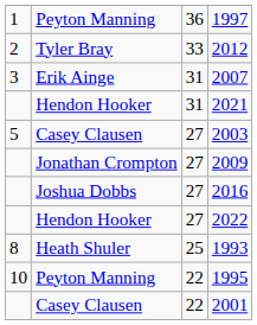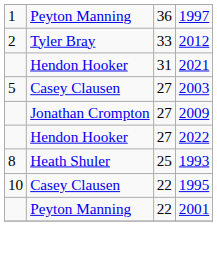 <table class="wikitable">
 <tr>
 </tr>
 <tr>
 <td>1</td>
 <td><a href='#'>Peyton Manning</a></td>
 <td>36</td>
 <td><a href='#'>1997</a></td>
 </tr>
 <tr>
 <td>2</td>
 <td><a href='#'>Tyler Bray</a></td>
 <td>33</td>
 <td><a href='#'>2012</a></td>
-</tr>
-<tr>
-<td>3</td>
-<td><a href='#'>Erik Ainge</a></td>
-<td>31</td>
-<td><a href='#'>2007</a></td>
 </tr>
 <tr>
 <td></td>
 <td><a href='#'>Hendon Hooker</a></td>
 <td>31</td>
 <td><a href='#'>2021</a></td>
 </tr>
 <tr>
 <td>5</td>
 <td><a href='#'>Casey Clausen</a></td>
 <td>27</td>
 <td><a href='#'>2003</a></td>
 </tr>
 <tr>
 <td></td>
 <td><a href='#'>Jonathan Crompton</a></td>
 <td>27</td>
 <td><a href='#'>2009</a></td>
 </tr>
 <tr>
 <td></td>
-<td><a href='#'>Joshua Dobbs</a></td>
-<td>27</td>
-<td><a href='#'>2016</a></td>
-</tr>
-<tr>
-<td></td>
 <td><a href='#'>Hendon Hooker</a></td>
 <td>27</td>
 <td><a href='#'>2022</a></td>
 </tr>
 <tr>
 <td>8</td>
 <td><a href='#'>Heath Shuler</a></td>
 <td>25</td>
 <td><a href='#'>1993</a></td>
 </tr>
 <tr>
 <td>10</td>
-<td><a href='#'>Peyton Manning</a></td>
+<td><a href='#'>Casey Clausen</a></td>
 <td>22</td>
 <td><a href='#'>1995</a></td>
 </tr>
 <tr>
 <td></td>
-<td><a href='#'>Casey Clausen</a></td>
+<td><a href='#'>Peyton Manning</a></td>
 <td>22</td>
 <td><a href='#'>2001</a></td>
 </tr>
 <tr>
 </tr>
 </table>
